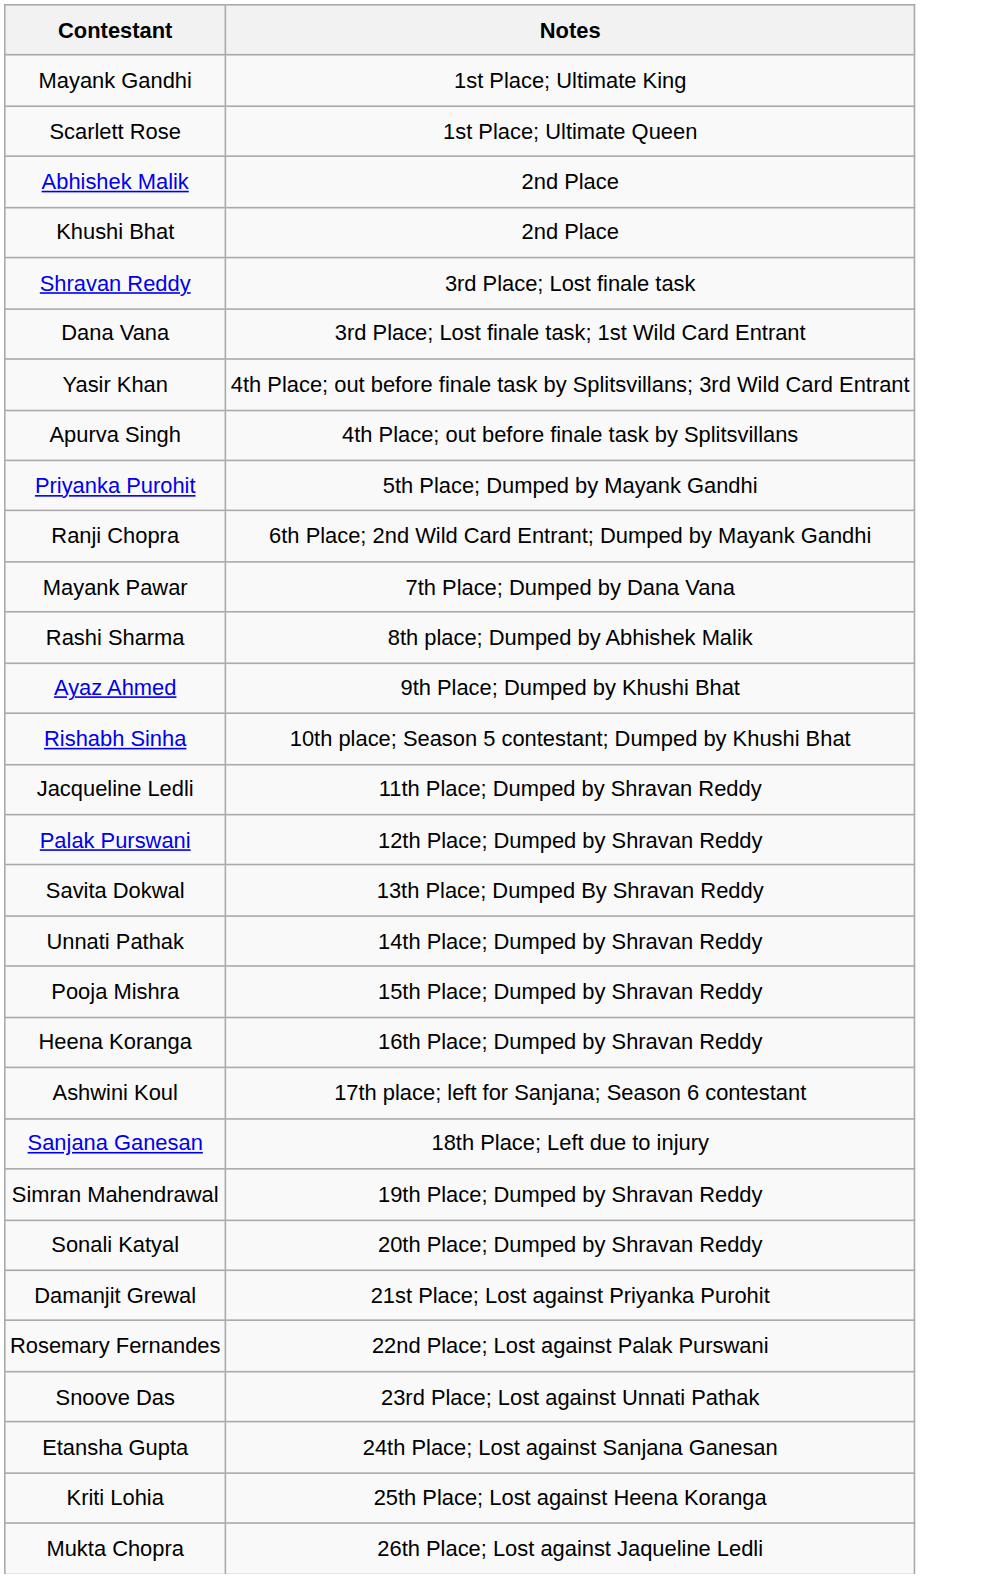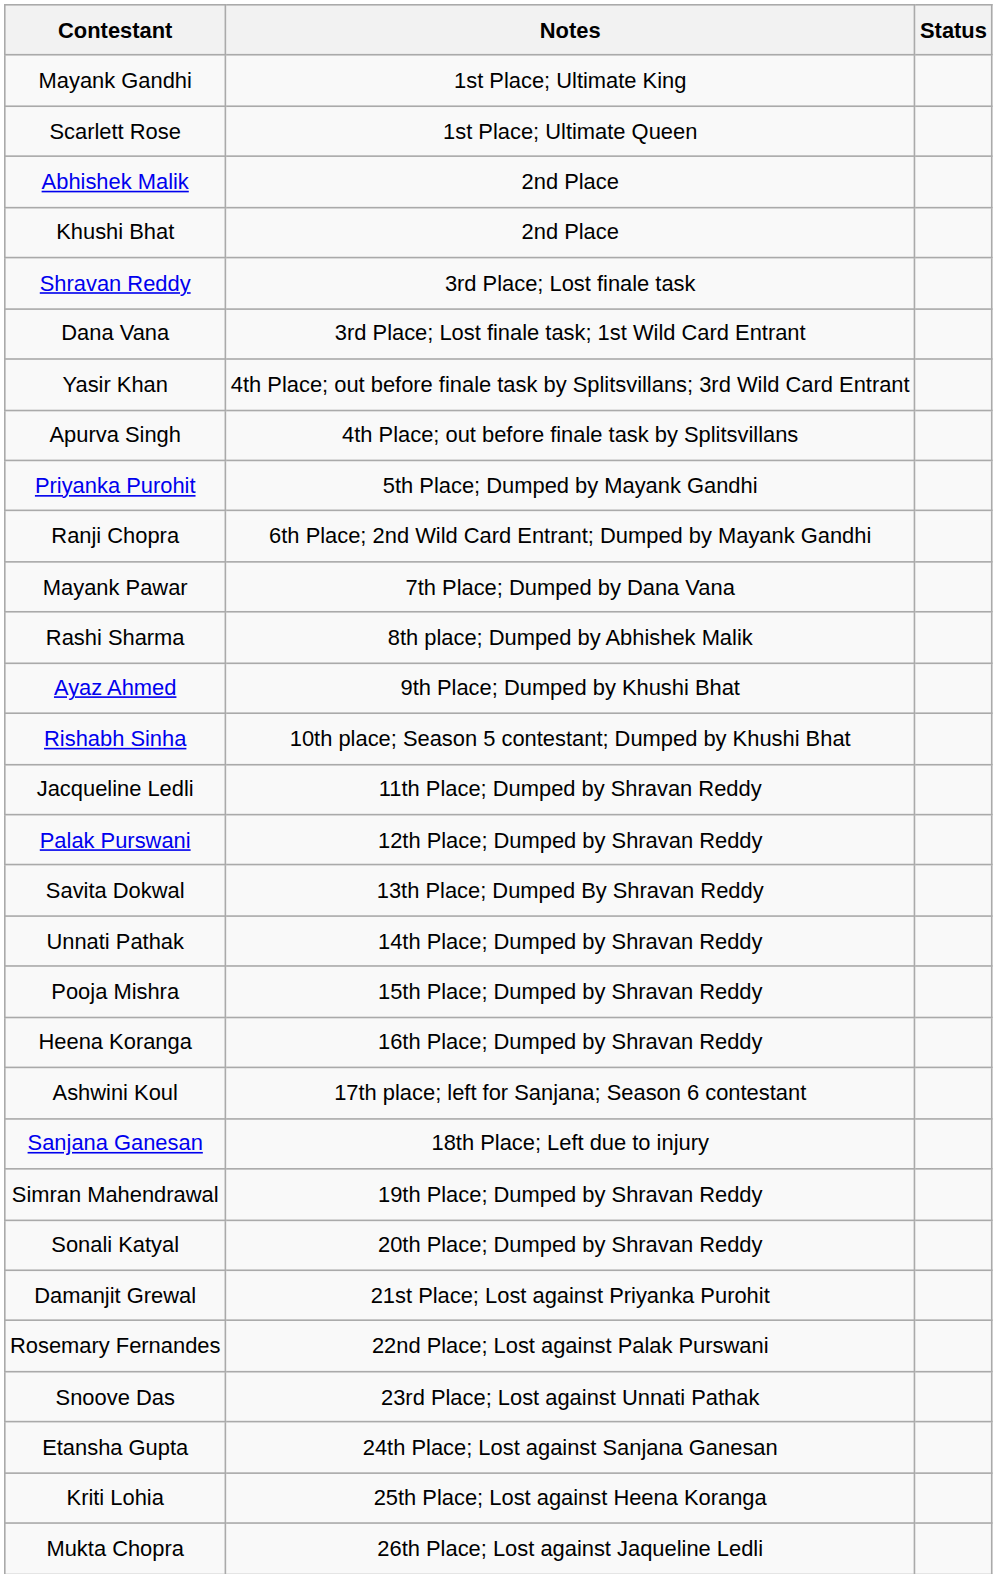 <table class="wikitable sortable" style=" text-align:center; font-size:85%;  line-height:25px; width:auto;">
 <tr>
 <th>Contestant</th>
 <th scope="col">Notes</th>
+<th scope="col">Status</th>
 </tr>
 <tr>
 <td>Mayank Gandhi</td>
 <td>1st Place; Ultimate King</td>
+<td></td>
 </tr>
 <tr>
 <td>Scarlett Rose</td>
 <td>1st Place; Ultimate Queen</td>
+<td></td>
 </tr>
 <tr>
 <td><a href='#'>Abhishek Malik</a></td>
 <td>2nd Place</td>
+<td></td>
 </tr>
 <tr>
 <td>Khushi Bhat</td>
 <td>2nd Place</td>
+<td></td>
 </tr>
 <tr>
 <td><a href='#'>Shravan Reddy</a></td>
 <td>3rd Place; Lost finale task</td>
+<td></td>
 </tr>
 <tr>
 <td>Dana Vana</td>
 <td>3rd Place; Lost finale task; 1st Wild Card Entrant</td>
+<td></td>
 </tr>
 <tr>
 <td>Yasir Khan</td>
 <td>4th Place; out before finale task by Splitsvillans; 3rd Wild Card Entrant</td>
+<td></td>
 </tr>
 <tr>
 <td>Apurva Singh</td>
 <td>4th Place; out before finale task by Splitsvillans</td>
+<td></td>
 </tr>
 <tr>
 <td><a href='#'>Priyanka Purohit</a></td>
 <td>5th Place; Dumped by Mayank Gandhi</td>
+<td></td>
 </tr>
 <tr>
 <td>Ranji Chopra</td>
 <td>6th Place; 2nd Wild Card Entrant; Dumped by Mayank Gandhi</td>
+<td></td>
 </tr>
 <tr>
 <td>Mayank Pawar</td>
 <td>7th Place; Dumped by Dana Vana</td>
+<td></td>
 </tr>
 <tr>
 <td>Rashi Sharma</td>
 <td>8th place; Dumped by  Abhishek Malik</td>
+<td></td>
 </tr>
 <tr>
 <td><a href='#'>Ayaz Ahmed</a></td>
 <td>9th Place; Dumped by Khushi Bhat</td>
+<td></td>
 </tr>
 <tr>
 <td><a href='#'>Rishabh Sinha</a></td>
 <td>10th place; Season 5 contestant; Dumped by Khushi Bhat</td>
+<td></td>
 </tr>
 <tr>
 <td>Jacqueline Ledli</td>
 <td>11th Place; Dumped by Shravan Reddy</td>
+<td></td>
 </tr>
 <tr>
 <td><a href='#'>Palak Purswani</a></td>
 <td>12th Place; Dumped by Shravan Reddy</td>
+<td></td>
 </tr>
 <tr>
 <td>Savita Dokwal</td>
 <td>13th Place; Dumped By Shravan Reddy</td>
+<td></td>
 </tr>
 <tr>
 <td>Unnati Pathak</td>
 <td>14th Place; Dumped by Shravan Reddy</td>
+<td></td>
 </tr>
 <tr>
 <td>Pooja Mishra</td>
 <td>15th Place; Dumped by Shravan Reddy</td>
+<td></td>
 </tr>
 <tr>
 <td>Heena Koranga</td>
 <td>16th Place; Dumped by Shravan Reddy</td>
+<td></td>
 </tr>
 <tr>
 <td>Ashwini Koul</td>
 <td>17th place; left for Sanjana; Season 6 contestant</td>
+<td></td>
 </tr>
 <tr>
 <td><a href='#'>Sanjana Ganesan</a></td>
 <td>18th Place; Left due to injury</td>
+<td></td>
 </tr>
 <tr>
 <td>Simran Mahendrawal</td>
 <td>19th Place; Dumped by Shravan Reddy</td>
+<td></td>
 </tr>
 <tr>
 <td>Sonali Katyal</td>
 <td>20th Place; Dumped by Shravan Reddy</td>
+<td></td>
 </tr>
 <tr>
 <td>Damanjit Grewal</td>
 <td>21st Place; Lost against Priyanka Purohit</td>
+<td></td>
 </tr>
 <tr>
 <td>Rosemary Fernandes</td>
 <td>22nd Place;  Lost against Palak Purswani</td>
+<td></td>
 </tr>
 <tr>
 <td>Snoove Das</td>
 <td>23rd Place; Lost against Unnati Pathak</td>
+<td></td>
 </tr>
 <tr>
 <td>Etansha Gupta</td>
 <td>24th Place; Lost against Sanjana Ganesan</td>
+<td></td>
 </tr>
 <tr>
 <td>Kriti Lohia</td>
 <td>25th Place; Lost against Heena Koranga</td>
+<td></td>
 </tr>
 <tr>
 <td>Mukta Chopra</td>
 <td>26th Place; Lost against Jaqueline Ledli</td>
+<td></td>
 </tr>
 </table>
